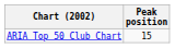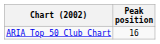 <table class="wikitable">
 <tr>
 <th>Chart (2002)</th>
 <th>Peak<br>position</th>
 </tr>
 <tr>
 <td><a href='#'>ARIA Top 50 Club Chart</a></td>
-<td align="center">15</td>
+<td align="center">16</td>
 </tr>
 </table>
